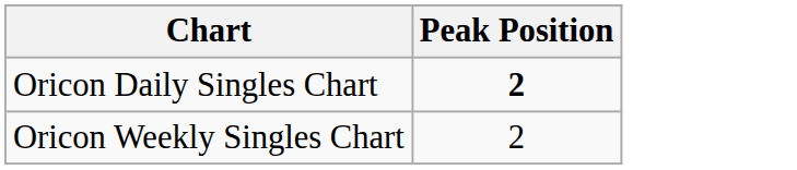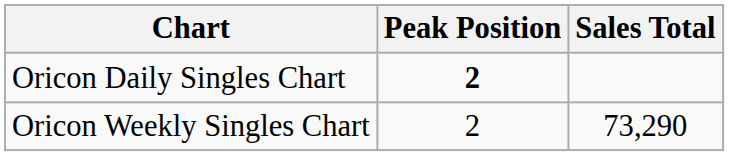 <table class="wikitable">
 <tr>
 <th>Chart</th>
 <th>Peak Position</th>
+<th>Sales Total</th>
 </tr>
 <tr>
 <td>Oricon Daily Singles Chart</td>
 <td align="center"><strong>2</strong></td>
+<td></td>
 </tr>
 <tr>
 <td>Oricon Weekly Singles Chart</td>
 <td align="center">2</td>
+<td align="center">73,290</td>
 </tr>
 </table>
